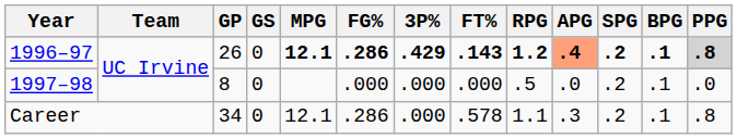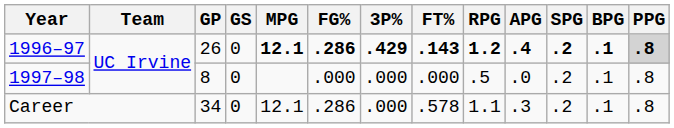 <table class="wikitable sortable">
 <tr>
 <th>Year</th>
 <th>Team</th>
 <th><abbr>GP</abbr></th>
 <th><abbr>GS</abbr></th>
 <th><abbr>MPG</abbr></th>
 <th><abbr>FG%</abbr></th>
 <th><abbr>3P%</abbr></th>
 <th><abbr>FT%</abbr></th>
 <th><abbr>RPG</abbr></th>
 <th><abbr>APG</abbr></th>
 <th><abbr>SPG</abbr></th>
 <th><abbr>BPG</abbr></th>
 <th><abbr>PPG</abbr></th>
 </tr>
 <tr>
 <td><a href='#'>1996–97</a></td>
 <td rowspan="2"><a href='#'>UC Irvine</a></td>
 <td>26</td>
 <td>0</td>
 <td><strong>12.1</strong></td>
 <td><strong>.286</strong></td>
 <td><strong>.429</strong></td>
 <td><strong>.143</strong></td>
 <td><strong>1.2</strong></td>
-<td style="background: lightsalmon;"><strong>.4</strong></td>
+<td><strong>.4</strong></td>
 <td><strong>.2</strong></td>
 <td><strong>.1</strong></td>
 <td style="background: lightgrey;"><strong>.8</strong></td>
 </tr>
 <tr>
 <td><a href='#'>1997–98</a></td>
 <td>8</td>
 <td>0</td>
 <td></td>
 <td>.000</td>
 <td>.000</td>
 <td>.000</td>
 <td>.5</td>
 <td>.0</td>
 <td>.2</td>
 <td>.1</td>
-<td>.0</td>
+<td>.8</td>
 </tr>
 <tr>
 <td colspan="2">Career</td>
 <td>34</td>
 <td>0</td>
 <td>12.1</td>
 <td>.286</td>
 <td>.000</td>
 <td>.578</td>
 <td>1.1</td>
 <td>.3</td>
 <td>.2</td>
 <td>.1</td>
 <td>.8</td>
 </tr>
 </table>
